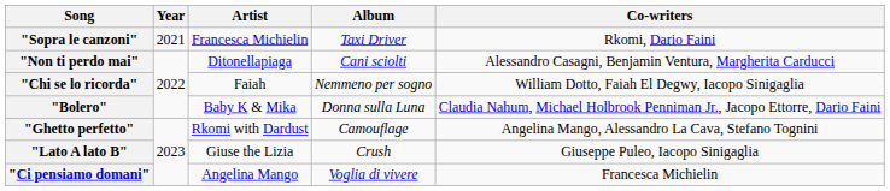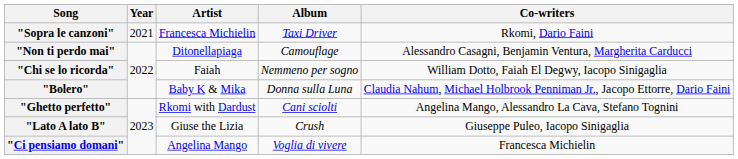 <table class="wikitable plainrowheaders" style="text-align:center;">
 <tr>
 <th scope="col">Song</th>
 <th scope="col">Year</th>
 <th scope="col">Artist</th>
 <th scope="col">Album</th>
 <th scope="col">Co-writers</th>
 </tr>
 <tr>
 <th scope="row">"Sopra le canzoni"</th>
 <td>2021</td>
 <td><a href='#'>Francesca Michielin</a></td>
 <td><em><a href='#'>Taxi Driver</a></em></td>
 <td>Rkomi, <a href='#'>Dario Faini</a></td>
 </tr>
 <tr>
 <th scope="row">"Non ti perdo mai"</th>
 <td rowspan="3">2022</td>
 <td><a href='#'>Ditonellapiaga</a></td>
-<td><em><a href='#'>Cani sciolti</a></em></td>
+<td><em>Camouflage</em></td>
 <td>Alessandro Casagni, Benjamin Ventura, <a href='#'>Margherita Carducci</a></td>
 </tr>
 <tr>
 <th scope="row">"Chi se lo ricorda"</th>
 <td>Faiah</td>
 <td><em>Nemmeno per sogno</em></td>
 <td>William Dotto, Faiah El Degwy, Iacopo Sinigaglia</td>
 </tr>
 <tr>
 <th scope="row">"Bolero"</th>
 <td><a href='#'>Baby K</a> & <a href='#'>Mika</a></td>
 <td><em>Donna sulla Luna</em></td>
 <td><a href='#'>Claudia Nahum</a>, <a href='#'>Michael Holbrook Penniman Jr.</a>, Jacopo Ettorre, <a href='#'>Dario Faini</a></td>
 </tr>
 <tr>
 <th scope="row">"Ghetto perfetto"</th>
 <td rowspan="3">2023</td>
 <td><a href='#'>Rkomi</a> with <a href='#'>Dardust</a></td>
-<td><em>Camouflage</em></td>
+<td><em><a href='#'>Cani sciolti</a></em></td>
 <td>Angelina Mango, Alessandro La Cava, Stefano Tognini</td>
 </tr>
 <tr>
 <th scope="row">"Lato A lato B"</th>
 <td>Giuse the Lizia</td>
 <td><em>Crush</em></td>
 <td>Giuseppe Puleo, Iacopo Sinigaglia</td>
 </tr>
 <tr>
 <th scope="row">"<a href='#'>Ci pensiamo domani</a>"</th>
 <td><a href='#'>Angelina Mango</a></td>
 <td><em><a href='#'>Voglia di vivere</a></em></td>
 <td>Francesca Michielin</td>
 </tr>
 </table>
